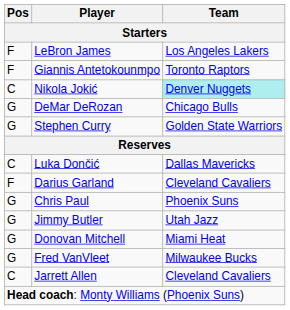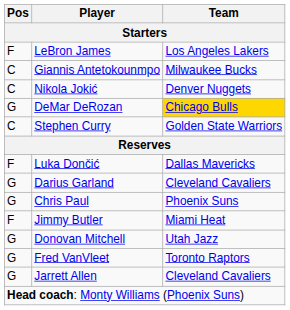 <table class="wikitable">
 <tr>
 <th>Pos</th>
 <th>Player</th>
 <th>Team</th>
 </tr>
 <tr>
 <th scope="col" colspan="4">Starters</th>
 </tr>
 <tr>
 <td>F</td>
 <td><a href='#'>LeBron James</a></td>
 <td><a href='#'>Los Angeles Lakers</a></td>
 </tr>
 <tr>
-<td>F</td>
+<td>C</td>
 <td><a href='#'>Giannis Antetokounmpo</a></td>
-<td><a href='#'>Toronto Raptors</a></td>
+<td><a href='#'>Milwaukee Bucks</a></td>
 </tr>
 <tr>
 <td>C</td>
 <td><a href='#'>Nikola Jokić</a></td>
-<td style="background: paleturquoise;"><a href='#'>Denver Nuggets</a></td>
+<td><a href='#'>Denver Nuggets</a></td>
 </tr>
 <tr>
 <td>G</td>
 <td><a href='#'>DeMar DeRozan</a></td>
-<td><a href='#'>Chicago Bulls</a></td>
+<td style="background: gold;"><a href='#'>Chicago Bulls</a></td>
 </tr>
 <tr>
-<td>G</td>
+<td>C</td>
 <td><a href='#'>Stephen Curry</a></td>
 <td><a href='#'>Golden State Warriors</a></td>
 </tr>
 <tr>
 <th scope="col" colspan="4">Reserves</th>
 </tr>
 <tr>
-<td>C</td>
+<td>F</td>
 <td><a href='#'>Luka Dončić</a></td>
 <td><a href='#'>Dallas Mavericks</a></td>
 </tr>
 <tr>
-<td>F</td>
+<td>G</td>
 <td><a href='#'>Darius Garland</a></td>
 <td><a href='#'>Cleveland Cavaliers</a></td>
 </tr>
 <tr>
 <td>G</td>
 <td><a href='#'>Chris Paul</a></td>
 <td><a href='#'>Phoenix Suns</a></td>
 </tr>
 <tr>
+<td>F</td>
+<td><a href='#'>Jimmy Butler</a></td>
+<td><a href='#'>Miami Heat</a></td>
+</tr>
+<tr>
 <td>G</td>
-<td><a href='#'>Jimmy Butler</a></td>
+<td><a href='#'>Donovan Mitchell</a></td>
 <td><a href='#'>Utah Jazz</a></td>
 </tr>
 <tr>
 <td>G</td>
-<td><a href='#'>Donovan Mitchell</a></td>
-<td><a href='#'>Miami Heat</a></td>
+<td><a href='#'>Fred VanVleet</a></td>
+<td><a href='#'>Toronto Raptors</a></td>
 </tr>
 <tr>
 <td>G</td>
-<td><a href='#'>Fred VanVleet</a></td>
-<td><a href='#'>Milwaukee Bucks</a></td>
-</tr>
-<tr>
-<td>C</td>
 <td><a href='#'>Jarrett Allen</a></td>
 <td><a href='#'>Cleveland Cavaliers</a></td>
 </tr>
 <tr>
 <td colspan="3"><strong>Head coach</strong>: <a href='#'>Monty Williams</a> (<a href='#'>Phoenix Suns</a>)</td>
 </tr>
 </table>
